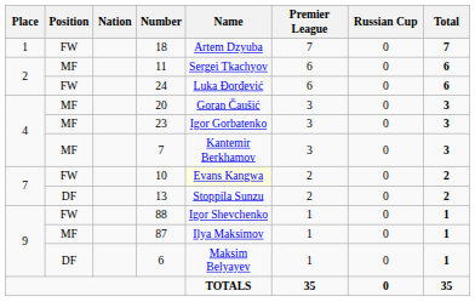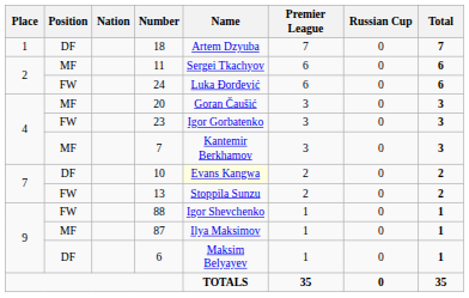 <table class="wikitable" style="font-size: 95%; text-align: center;">
 <tr>
 <th width=60>Place</th>
 <th width=60>Position</th>
 <th width=60>Nation</th>
 <th width=60>Number</th>
 <th width=150>Name</th>
 <th width=150>Premier League</th>
 <th width=150>Russian Cup</th>
 <th width=80><strong>Total</strong></th>
 </tr>
 <tr>
 <td>1</td>
-<td>FW</td>
+<td>DF</td>
 <td></td>
 <td>18</td>
 <td><a href='#'>Artem Dzyuba</a></td>
 <td>7</td>
 <td>0</td>
 <td><strong>7</strong></td>
 </tr>
 <tr>
 <td rowspan=2>2</td>
 <td>MF</td>
 <td></td>
 <td>11</td>
 <td><a href='#'>Sergei Tkachyov</a></td>
 <td>6</td>
 <td>0</td>
 <td><strong>6</strong></td>
 </tr>
 <tr>
 <td>FW</td>
 <td></td>
 <td>24</td>
 <td><a href='#'>Luka Đorđević</a></td>
 <td>6</td>
 <td>0</td>
 <td><strong>6</strong></td>
 </tr>
 <tr>
 <td rowspan=3>4</td>
 <td>MF</td>
 <td></td>
 <td>20</td>
 <td><a href='#'>Goran Čaušić</a></td>
 <td>3</td>
 <td>0</td>
 <td><strong>3</strong></td>
 </tr>
 <tr>
-<td>MF</td>
+<td>FW</td>
 <td></td>
 <td>23</td>
 <td><a href='#'>Igor Gorbatenko</a></td>
 <td>3</td>
 <td>0</td>
 <td><strong>3</strong></td>
 </tr>
 <tr>
 <td>MF</td>
 <td></td>
 <td>7</td>
 <td><a href='#'>Kantemir Berkhamov</a></td>
 <td>3</td>
 <td>0</td>
 <td><strong>3</strong></td>
 </tr>
 <tr>
 <td rowspan=2>7</td>
-<td>FW</td>
+<td>DF</td>
 <td></td>
 <td>10</td>
 <td style="background: lightyellow;"><a href='#'>Evans Kangwa</a></td>
 <td>2</td>
 <td>0</td>
 <td><strong>2</strong></td>
 </tr>
 <tr>
-<td>DF</td>
+<td>FW</td>
 <td></td>
 <td>13</td>
 <td><a href='#'>Stoppila Sunzu</a></td>
 <td>2</td>
 <td>0</td>
 <td><strong>2</strong></td>
 </tr>
 <tr>
 <td rowspan=3>9</td>
 <td>FW</td>
 <td></td>
 <td>88</td>
 <td><a href='#'>Igor Shevchenko</a></td>
 <td>1</td>
 <td>0</td>
 <td><strong>1</strong></td>
 </tr>
 <tr>
 <td>MF</td>
 <td></td>
 <td>87</td>
 <td><a href='#'>Ilya Maksimov</a></td>
 <td>1</td>
 <td>0</td>
 <td><strong>1</strong></td>
 </tr>
 <tr>
 <td>DF</td>
 <td></td>
 <td>6</td>
 <td><a href='#'>Maksim Belyayev</a></td>
 <td>1</td>
 <td>0</td>
 <td><strong>1</strong></td>
 </tr>
 <tr>
 <td colspan=4></td>
 <td><strong>TOTALS</strong></td>
 <td><strong>35</strong></td>
 <td><strong>0</strong></td>
 <td><strong>35</strong></td>
 </tr>
 </table>
